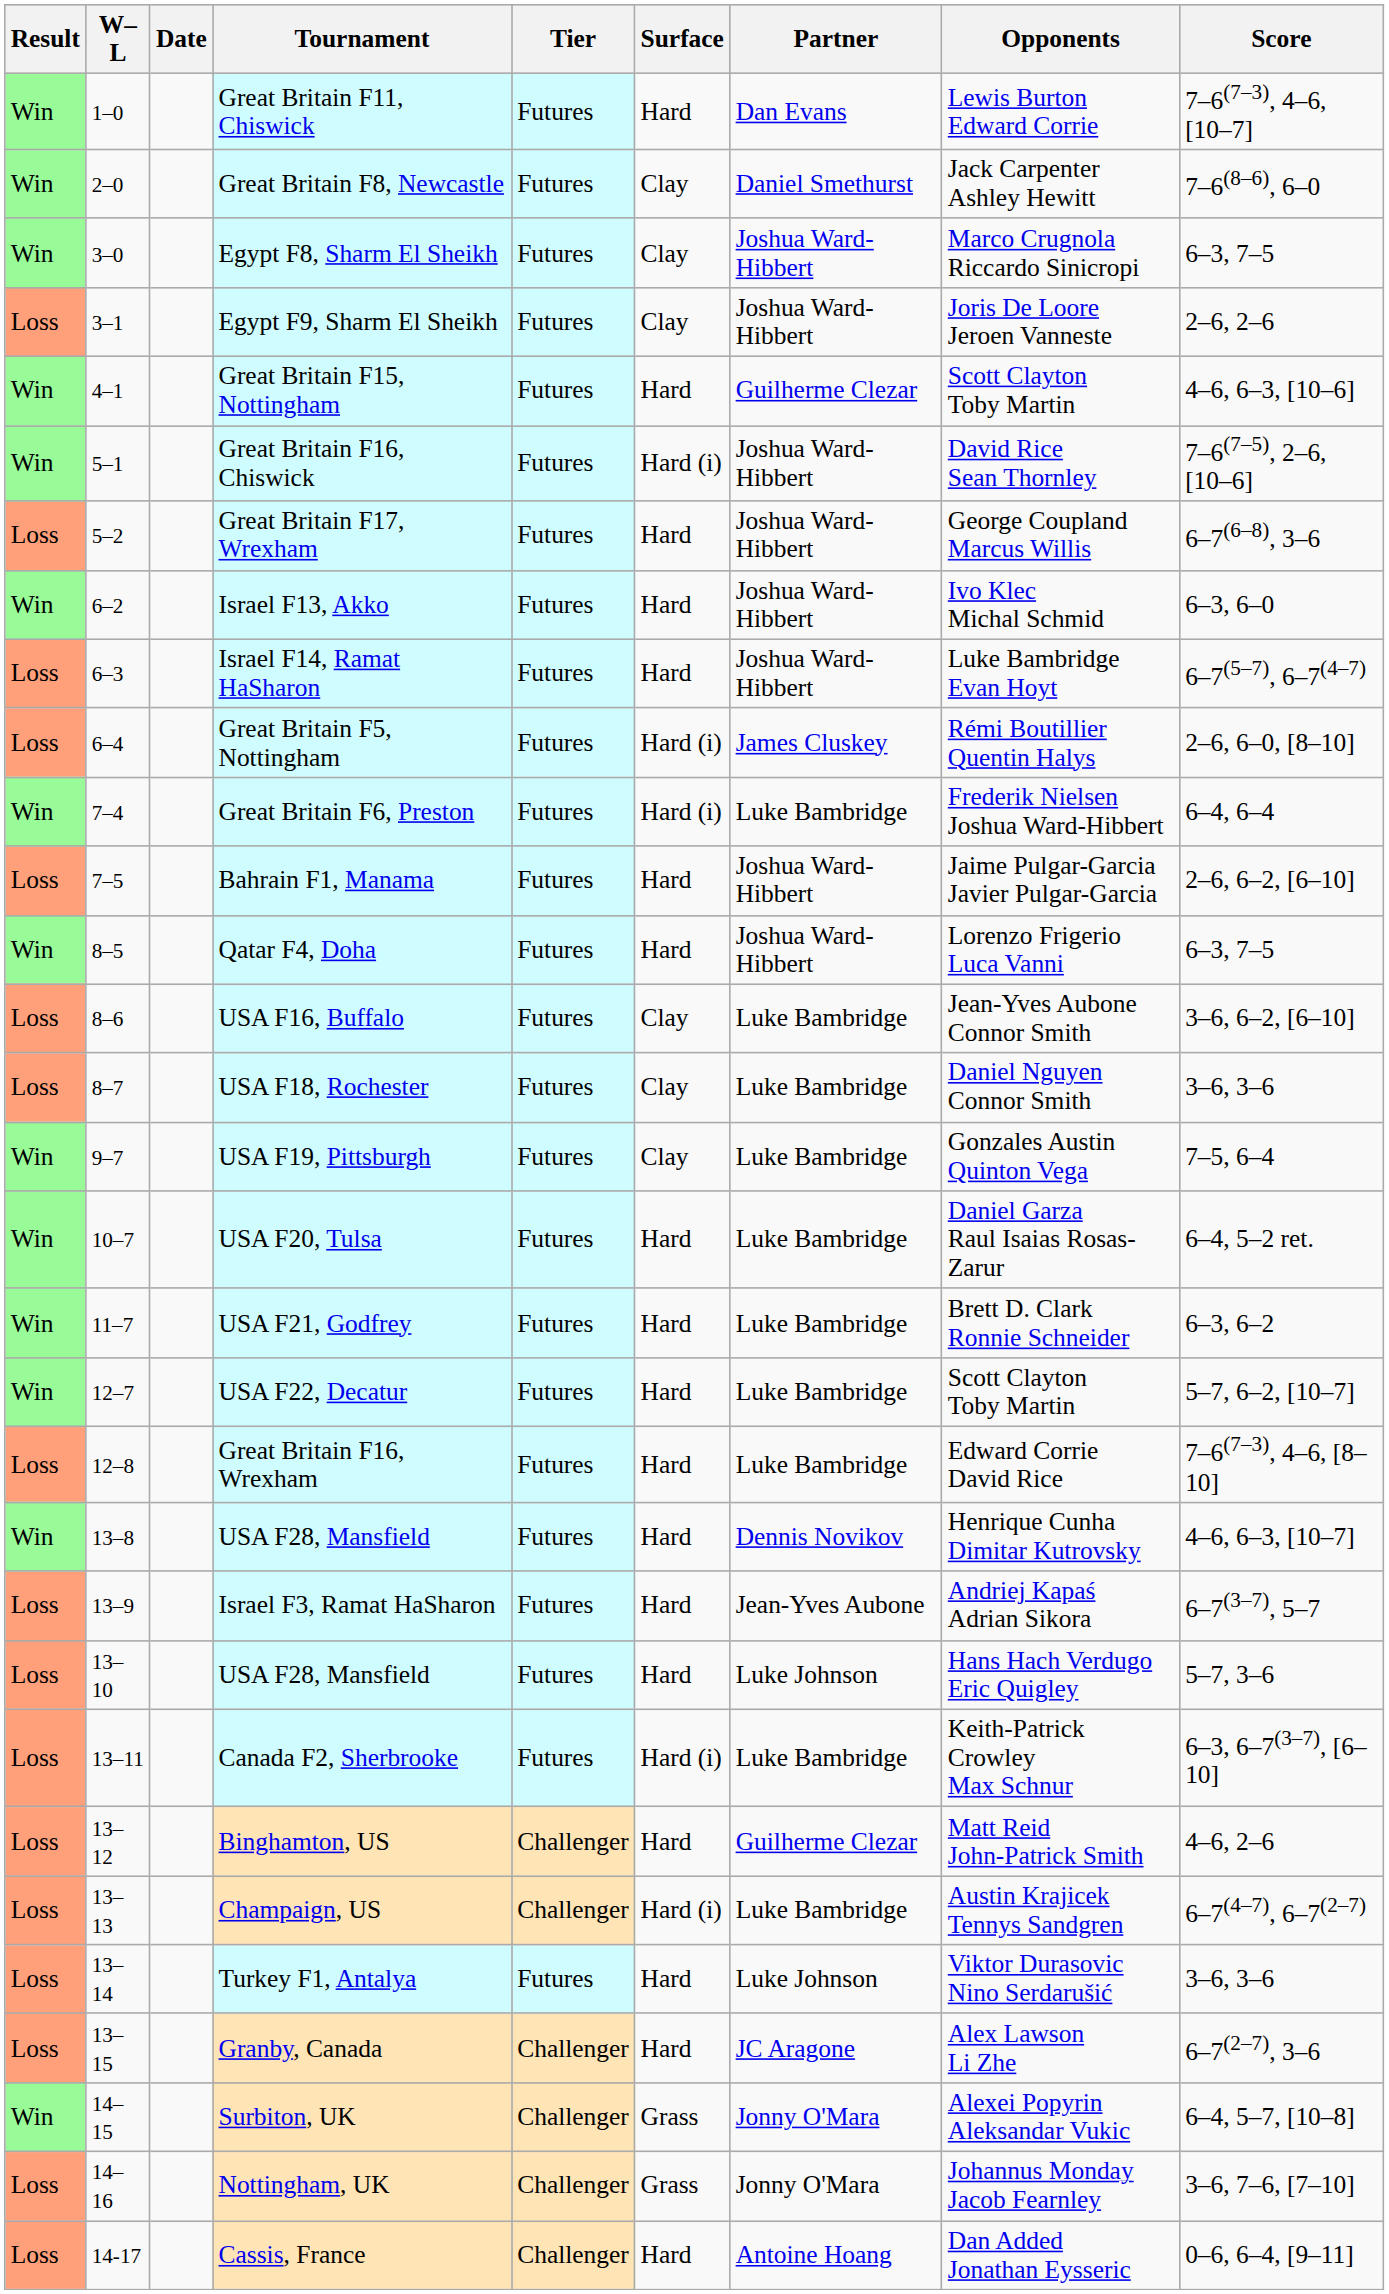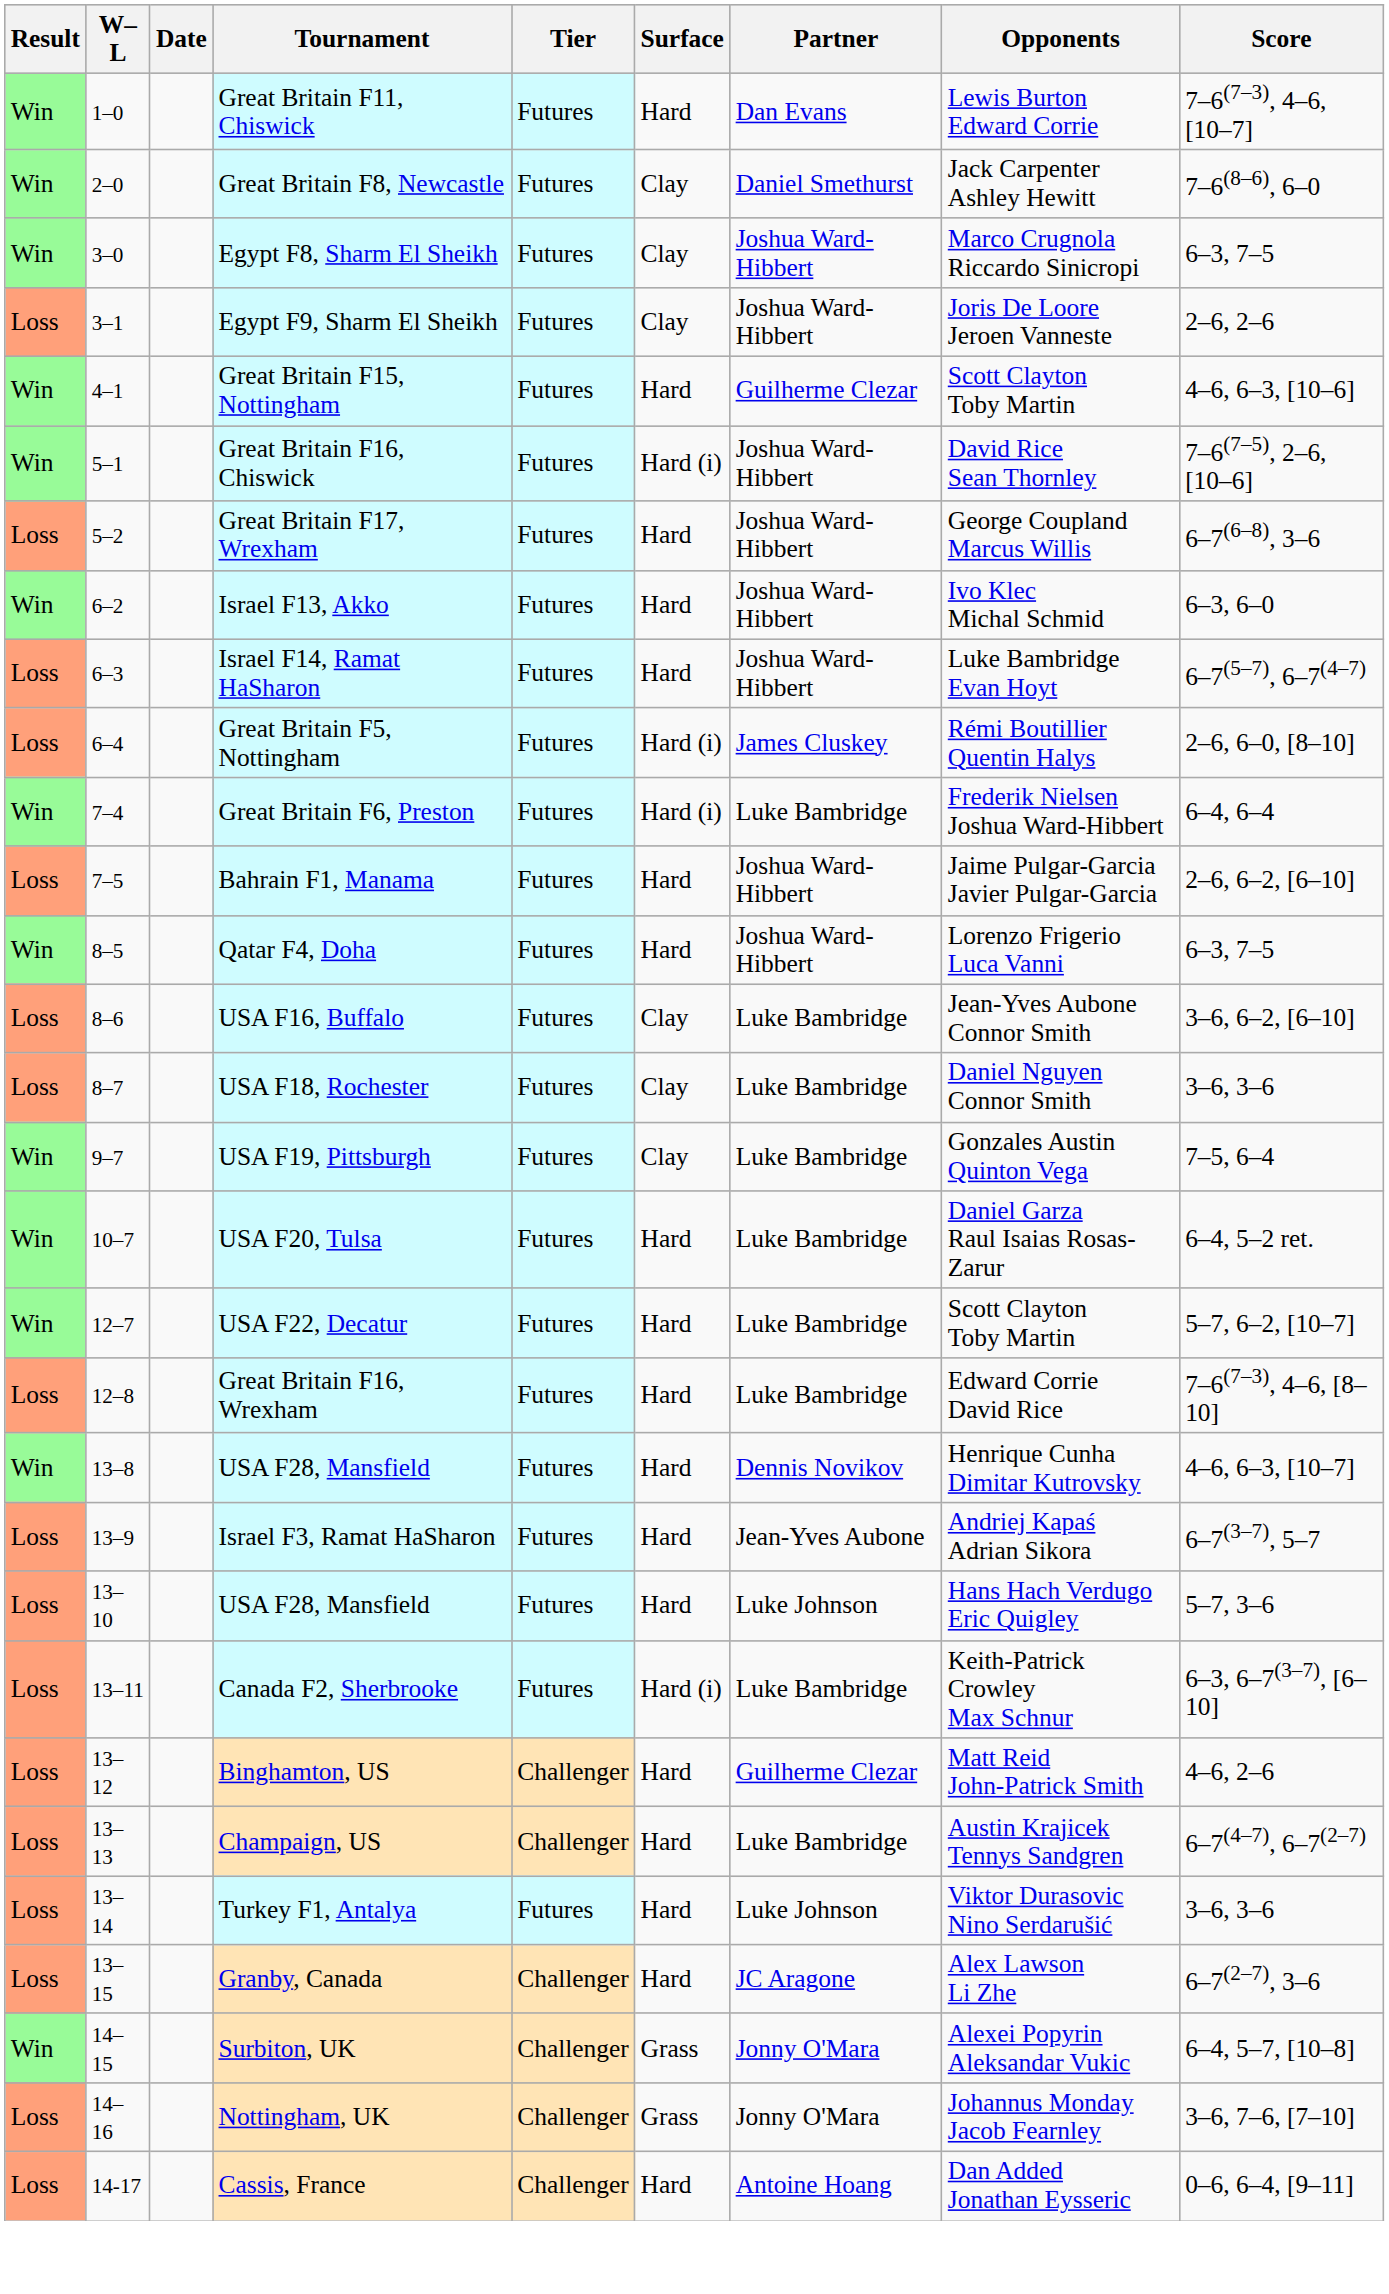 <table class="sortable wikitable">
 <tr>
 <th>Result</th>
 <th class="unsortable">W–L</th>
 <th>Date</th>
 <th>Tournament</th>
 <th>Tier</th>
 <th>Surface</th>
 <th>Partner</th>
 <th>Opponents</th>
 <th class="unsortable">Score</th>
 </tr>
 <tr>
 <td bgcolor=98FB98>Win</td>
 <td><small>1–0</small></td>
 <td></td>
 <td style="background:#cffcff;">Great Britain F11, <a href='#'>Chiswick</a></td>
 <td style="background:#cffcff;">Futures</td>
 <td>Hard</td>
 <td> <a href='#'>Dan Evans</a></td>
 <td> <a href='#'>Lewis Burton</a><br> <a href='#'>Edward Corrie</a></td>
 <td>7–6<sup>(7–3)</sup>, 4–6, [10–7]</td>
 </tr>
 <tr>
 <td bgcolor=98FB98>Win</td>
 <td><small>2–0</small></td>
 <td></td>
 <td style="background:#cffcff;">Great Britain F8, <a href='#'>Newcastle</a></td>
 <td style="background:#cffcff;">Futures</td>
 <td>Clay</td>
 <td> <a href='#'>Daniel Smethurst</a></td>
 <td> Jack Carpenter<br> Ashley Hewitt</td>
 <td>7–6<sup>(8–6)</sup>, 6–0</td>
 </tr>
 <tr>
 <td bgcolor=98FB98>Win</td>
 <td><small>3–0</small></td>
 <td></td>
 <td style="background:#cffcff;">Egypt F8, <a href='#'>Sharm El Sheikh</a></td>
 <td style="background:#cffcff;">Futures</td>
 <td>Clay</td>
 <td> <a href='#'>Joshua Ward-Hibbert</a></td>
 <td> <a href='#'>Marco Crugnola</a><br> Riccardo Sinicropi</td>
 <td>6–3, 7–5</td>
 </tr>
 <tr>
 <td bgcolor=FFA07A>Loss</td>
 <td><small>3–1</small></td>
 <td></td>
 <td style="background:#cffcff;">Egypt F9, Sharm El Sheikh</td>
 <td style="background:#cffcff;">Futures</td>
 <td>Clay</td>
 <td> Joshua Ward-Hibbert</td>
 <td> <a href='#'>Joris De Loore</a><br> Jeroen Vanneste</td>
 <td>2–6, 2–6</td>
 </tr>
 <tr>
 <td bgcolor=98FB98>Win</td>
 <td><small>4–1</small></td>
 <td></td>
 <td style="background:#cffcff;">Great Britain F15, <a href='#'>Nottingham</a></td>
 <td style="background:#cffcff;">Futures</td>
 <td>Hard</td>
 <td> <a href='#'>Guilherme Clezar</a></td>
 <td> <a href='#'>Scott Clayton</a><br> Toby Martin</td>
 <td>4–6, 6–3, [10–6]</td>
 </tr>
 <tr>
 <td bgcolor=98FB98>Win</td>
 <td><small>5–1</small></td>
 <td></td>
 <td style="background:#cffcff;">Great Britain F16, Chiswick</td>
 <td style="background:#cffcff;">Futures</td>
 <td>Hard (i)</td>
 <td> Joshua Ward-Hibbert</td>
 <td> <a href='#'>David Rice</a><br> <a href='#'>Sean Thornley</a></td>
 <td>7–6<sup>(7–5)</sup>, 2–6, [10–6]</td>
 </tr>
 <tr>
 <td bgcolor=FFA07A>Loss</td>
 <td><small>5–2</small></td>
 <td></td>
 <td style="background:#cffcff;">Great Britain F17, <a href='#'>Wrexham</a></td>
 <td style="background:#cffcff;">Futures</td>
 <td>Hard</td>
 <td> Joshua Ward-Hibbert</td>
 <td> George Coupland<br> <a href='#'>Marcus Willis</a></td>
 <td>6–7<sup>(6–8)</sup>, 3–6</td>
 </tr>
 <tr>
 <td bgcolor=98FB98>Win</td>
 <td><small>6–2</small></td>
 <td></td>
 <td style="background:#cffcff;">Israel F13, <a href='#'>Akko</a></td>
 <td style="background:#cffcff;">Futures</td>
 <td>Hard</td>
 <td> Joshua Ward-Hibbert</td>
 <td> <a href='#'>Ivo Klec</a><br> Michal Schmid</td>
 <td>6–3, 6–0</td>
 </tr>
 <tr>
 <td bgcolor=FFA07A>Loss</td>
 <td><small>6–3</small></td>
 <td></td>
 <td style="background:#cffcff;">Israel F14, <a href='#'>Ramat HaSharon</a></td>
 <td style="background:#cffcff;">Futures</td>
 <td>Hard</td>
 <td> Joshua Ward-Hibbert</td>
 <td> Luke Bambridge<br> <a href='#'>Evan Hoyt</a></td>
 <td>6–7<sup>(5–7)</sup>, 6–7<sup>(4–7)</sup></td>
 </tr>
 <tr>
 <td bgcolor=FFA07A>Loss</td>
 <td><small>6–4</small></td>
 <td></td>
 <td style="background:#cffcff;">Great Britain F5, Nottingham</td>
 <td style="background:#cffcff;">Futures</td>
 <td>Hard (i)</td>
 <td> <a href='#'>James Cluskey</a></td>
 <td> <a href='#'>Rémi Boutillier</a><br> <a href='#'>Quentin Halys</a></td>
 <td>2–6, 6–0, [8–10]</td>
 </tr>
 <tr>
 <td bgcolor=98FB98>Win</td>
 <td><small>7–4</small></td>
 <td></td>
 <td style="background:#cffcff;">Great Britain F6, <a href='#'>Preston</a></td>
 <td style="background:#cffcff;">Futures</td>
 <td>Hard (i)</td>
 <td> Luke Bambridge</td>
 <td> <a href='#'>Frederik Nielsen</a><br> Joshua Ward-Hibbert</td>
 <td>6–4, 6–4</td>
 </tr>
 <tr>
 <td bgcolor=FFA07A>Loss</td>
 <td><small>7–5</small></td>
 <td></td>
 <td style="background:#cffcff;">Bahrain F1, <a href='#'>Manama</a></td>
 <td style="background:#cffcff;">Futures</td>
 <td>Hard</td>
 <td> Joshua Ward-Hibbert</td>
 <td> Jaime Pulgar-Garcia<br> Javier Pulgar-Garcia</td>
 <td>2–6, 6–2, [6–10]</td>
 </tr>
 <tr>
 <td bgcolor=98FB98>Win</td>
 <td><small>8–5</small></td>
 <td></td>
 <td style="background:#cffcff;">Qatar F4, <a href='#'>Doha</a></td>
 <td style="background:#cffcff;">Futures</td>
 <td>Hard</td>
 <td> Joshua Ward-Hibbert</td>
 <td> Lorenzo Frigerio<br> <a href='#'>Luca Vanni</a></td>
 <td>6–3, 7–5</td>
 </tr>
 <tr>
 <td bgcolor=FFA07A>Loss</td>
 <td><small>8–6</small></td>
 <td></td>
 <td style="background:#cffcff;">USA F16, <a href='#'>Buffalo</a></td>
 <td style="background:#cffcff;">Futures</td>
 <td>Clay</td>
 <td> Luke Bambridge</td>
 <td> Jean-Yves Aubone<br> Connor Smith</td>
 <td>3–6, 6–2, [6–10]</td>
 </tr>
 <tr>
 <td bgcolor=FFA07A>Loss</td>
 <td><small>8–7</small></td>
 <td></td>
 <td style="background:#cffcff;">USA F18, <a href='#'>Rochester</a></td>
 <td style="background:#cffcff;">Futures</td>
 <td>Clay</td>
 <td> Luke Bambridge</td>
 <td> <a href='#'>Daniel Nguyen</a><br> Connor Smith</td>
 <td>3–6, 3–6</td>
 </tr>
 <tr>
 <td bgcolor=98FB98>Win</td>
 <td><small>9–7</small></td>
 <td></td>
 <td style="background:#cffcff;">USA F19, <a href='#'>Pittsburgh</a></td>
 <td style="background:#cffcff;">Futures</td>
 <td>Clay</td>
 <td> Luke Bambridge</td>
 <td> Gonzales Austin<br> <a href='#'>Quinton Vega</a></td>
 <td>7–5, 6–4</td>
 </tr>
 <tr>
 <td bgcolor=98FB98>Win</td>
 <td><small>10–7</small></td>
 <td></td>
 <td style="background:#cffcff;">USA F20, <a href='#'>Tulsa</a></td>
 <td style="background:#cffcff;">Futures</td>
 <td>Hard</td>
 <td> Luke Bambridge</td>
 <td> <a href='#'>Daniel Garza</a><br> Raul Isaias Rosas-Zarur</td>
 <td>6–4, 5–2 ret.</td>
 </tr>
 <tr>
 <td bgcolor=98FB98>Win</td>
-<td><small>11–7</small></td>
-<td></td>
-<td style="background:#cffcff;">USA F21, <a href='#'>Godfrey</a></td>
-<td style="background:#cffcff;">Futures</td>
-<td>Hard</td>
-<td> Luke Bambridge</td>
-<td> Brett D. Clark<br> <a href='#'>Ronnie Schneider</a></td>
-<td>6–3, 6–2</td>
-</tr>
-<tr>
-<td bgcolor=98FB98>Win</td>
 <td><small>12–7</small></td>
 <td></td>
 <td style="background:#cffcff;">USA F22, <a href='#'>Decatur</a></td>
 <td style="background:#cffcff;">Futures</td>
 <td>Hard</td>
 <td> Luke Bambridge</td>
 <td> Scott Clayton<br> Toby Martin</td>
 <td>5–7, 6–2, [10–7]</td>
 </tr>
 <tr>
 <td bgcolor=FFA07A>Loss</td>
 <td><small>12–8</small></td>
 <td></td>
 <td style="background:#cffcff;">Great Britain F16, Wrexham</td>
 <td style="background:#cffcff;">Futures</td>
 <td>Hard</td>
 <td> Luke Bambridge</td>
 <td> Edward Corrie<br> David Rice</td>
 <td>7–6<sup>(7–3)</sup>, 4–6, [8–10]</td>
 </tr>
 <tr>
 <td bgcolor=98FB98>Win</td>
 <td><small>13–8</small></td>
 <td></td>
 <td style="background:#cffcff;">USA F28, <a href='#'>Mansfield</a></td>
 <td style="background:#cffcff;">Futures</td>
 <td>Hard</td>
 <td> <a href='#'>Dennis Novikov</a></td>
 <td> Henrique Cunha<br> <a href='#'>Dimitar Kutrovsky</a></td>
 <td>4–6, 6–3, [10–7]</td>
 </tr>
 <tr>
 <td bgcolor=FFA07A>Loss</td>
 <td><small>13–9</small></td>
 <td></td>
 <td style="background:#cffcff;">Israel F3, Ramat HaSharon</td>
 <td style="background:#cffcff;">Futures</td>
 <td>Hard</td>
 <td> Jean-Yves Aubone</td>
 <td> <a href='#'>Andriej Kapaś</a><br> Adrian Sikora</td>
 <td>6–7<sup>(3–7)</sup>, 5–7</td>
 </tr>
 <tr>
 <td bgcolor=FFA07A>Loss</td>
 <td><small>13–10</small></td>
 <td></td>
 <td style="background:#cffcff;">USA F28, Mansfield</td>
 <td style="background:#cffcff;">Futures</td>
 <td>Hard</td>
 <td> Luke Johnson</td>
 <td> <a href='#'>Hans Hach Verdugo</a><br> <a href='#'>Eric Quigley</a></td>
 <td>5–7, 3–6</td>
 </tr>
 <tr>
 <td bgcolor=FFA07A>Loss</td>
 <td><small>13–11</small></td>
 <td></td>
 <td style="background:#cffcff;">Canada F2, <a href='#'>Sherbrooke</a></td>
 <td style="background:#cffcff;">Futures</td>
 <td>Hard (i)</td>
 <td> Luke Bambridge</td>
 <td> Keith-Patrick Crowley<br> <a href='#'>Max Schnur</a></td>
 <td>6–3, 6–7<sup>(3–7)</sup>, [6–10]</td>
 </tr>
 <tr>
 <td bgcolor=FFA07A>Loss</td>
 <td><small>13–12</small></td>
 <td><a href='#'></a></td>
 <td style="background:moccasin;"><a href='#'>Binghamton</a>, US</td>
 <td style="background:moccasin;">Challenger</td>
 <td>Hard</td>
 <td> <a href='#'>Guilherme Clezar</a></td>
 <td> <a href='#'>Matt Reid</a><br> <a href='#'>John-Patrick Smith</a></td>
 <td>4–6, 2–6</td>
 </tr>
 <tr>
 <td bgcolor=FFA07A>Loss</td>
 <td><small>13–13</small></td>
 <td><a href='#'></a></td>
 <td style="background:moccasin;"><a href='#'>Champaign</a>, US</td>
 <td style="background:moccasin;">Challenger</td>
-<td>Hard (i)</td>
+<td>Hard</td>
 <td> Luke Bambridge</td>
 <td> <a href='#'>Austin Krajicek</a><br> <a href='#'>Tennys Sandgren</a></td>
 <td>6–7<sup>(4–7)</sup>, 6–7<sup>(2–7)</sup></td>
 </tr>
 <tr>
 <td bgcolor=FFA07A>Loss</td>
 <td><small>13–14</small></td>
 <td></td>
 <td style="background:#cffcff;">Turkey F1, <a href='#'>Antalya</a></td>
 <td style="background:#cffcff;">Futures</td>
 <td>Hard</td>
 <td> Luke Johnson</td>
 <td> <a href='#'>Viktor Durasovic</a><br> <a href='#'>Nino Serdarušić</a></td>
 <td>3–6, 3–6</td>
 </tr>
 <tr>
 <td bgcolor=FFA07A>Loss</td>
 <td><small>13–15</small></td>
 <td><a href='#'></a></td>
 <td style="background:moccasin;"><a href='#'>Granby</a>, Canada</td>
 <td style="background:moccasin;">Challenger</td>
 <td>Hard</td>
 <td> <a href='#'>JC Aragone</a></td>
 <td> <a href='#'>Alex Lawson</a><br> <a href='#'>Li Zhe</a></td>
 <td>6–7<sup>(2–7)</sup>, 3–6</td>
 </tr>
 <tr>
 <td bgcolor=98FB98>Win</td>
 <td><small>14–15</small></td>
 <td><a href='#'></a></td>
 <td style="background:moccasin;"><a href='#'>Surbiton</a>, UK</td>
 <td style="background:moccasin;">Challenger</td>
 <td>Grass</td>
 <td> <a href='#'>Jonny O'Mara</a></td>
 <td> <a href='#'>Alexei Popyrin</a><br> <a href='#'>Aleksandar Vukic</a></td>
 <td>6–4, 5–7, [10–8]</td>
 </tr>
 <tr>
 <td bgcolor= FFA07A>Loss</td>
 <td><small>14–16</small></td>
 <td><a href='#'></a></td>
 <td style="background:moccasin;"><a href='#'>Nottingham</a>, UK</td>
 <td style="background:moccasin;">Challenger</td>
 <td>Grass</td>
 <td> Jonny O'Mara</td>
 <td> <a href='#'>Johannus Monday</a><br> <a href='#'>Jacob Fearnley</a></td>
 <td>3–6, 7–6, [7–10]</td>
 </tr>
 <tr>
 <td bgcolor=FFA07A>Loss</td>
 <td><small>14-17</small></td>
 <td><a href='#'></a></td>
 <td bgcolor=FFE4B5><a href='#'>Cassis</a>, France</td>
 <td bgcolor=moccasin>Challenger</td>
 <td>Hard</td>
 <td> <a href='#'>Antoine Hoang</a></td>
 <td> <a href='#'>Dan Added</a><br> <a href='#'>Jonathan Eysseric</a></td>
 <td>0–6, 6–4, [9–11]</td>
 </tr>
 </table>
